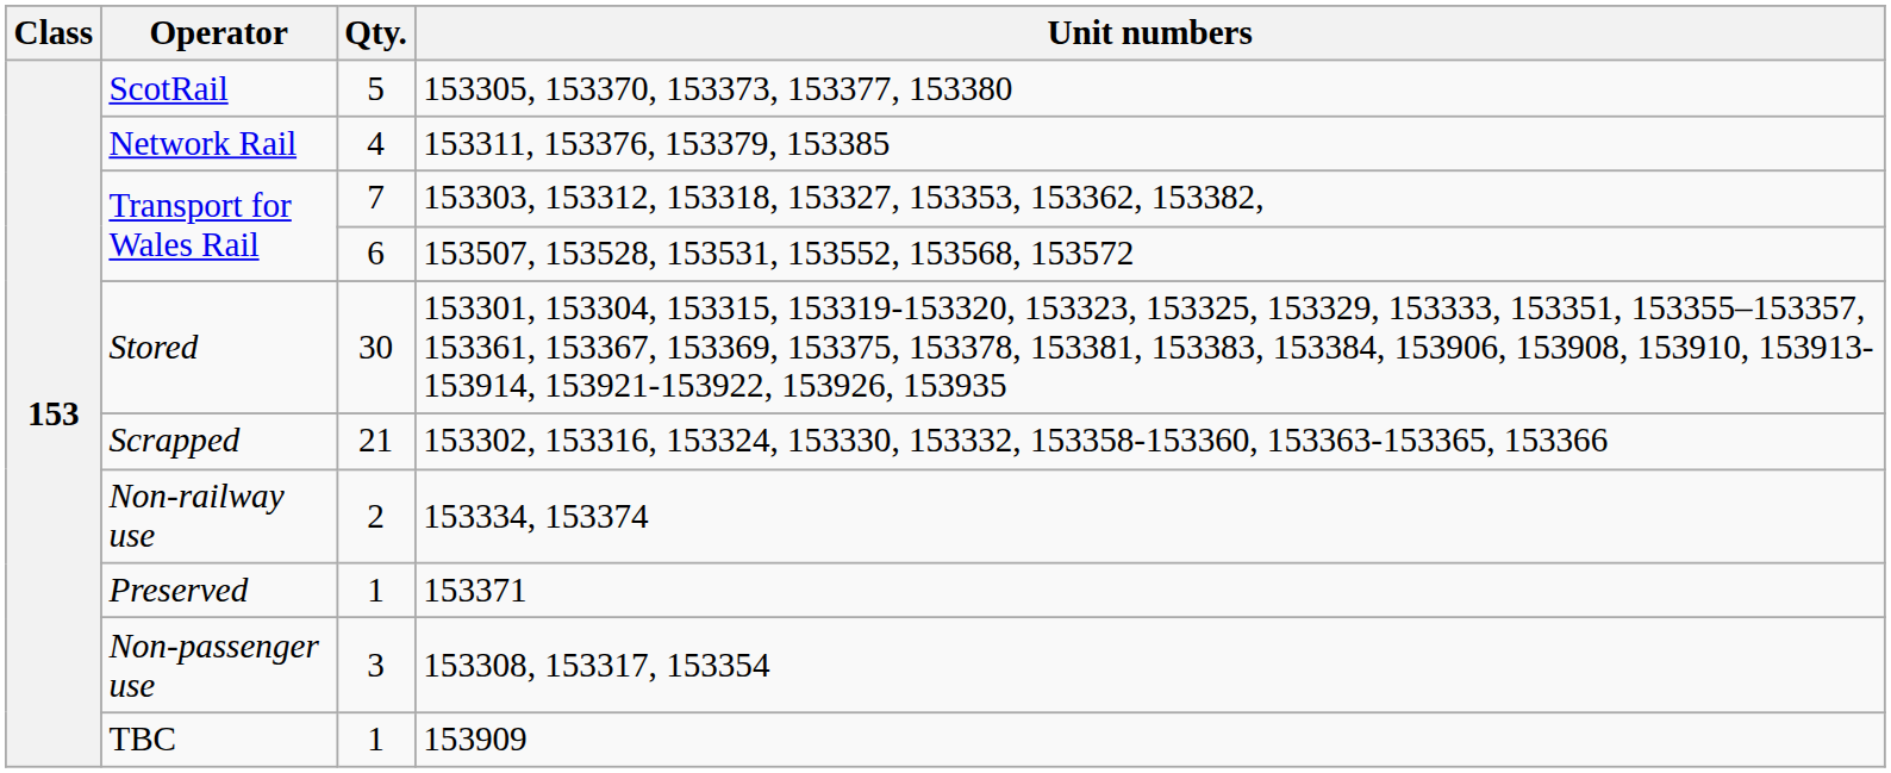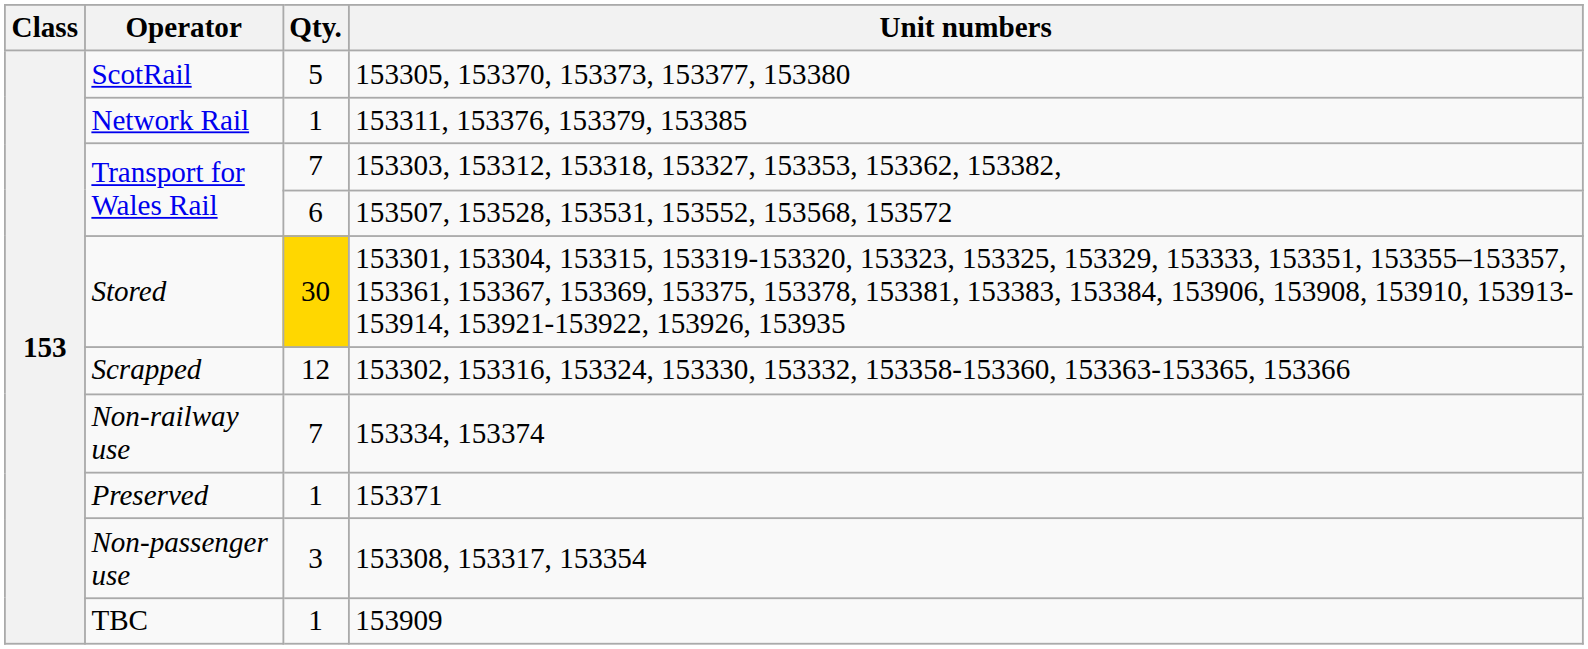 <table class="wikitable">
 <tr>
 <th>Class</th>
 <th>Operator</th>
 <th>Qty.</th>
 <th>Unit numbers</th>
 </tr>
 <tr>
 <th rowspan="10">153</th>
 <td><a href='#'>ScotRail</a></td>
 <td align=center>5</td>
 <td>153305, 153370, 153373, 153377, 153380</td>
 </tr>
 <tr>
 <td><a href='#'>Network Rail</a></td>
-<td align=center>4</td>
+<td align=center>1</td>
 <td>153311, 153376, 153379, 153385</td>
 </tr>
 <tr>
 <td rowspan="2"><a href='#'>Transport for Wales Rail</a></td>
 <td align=center>7</td>
 <td>153303, 153312, 153318, 153327, 153353, 153362, 153382,</td>
 </tr>
 <tr>
 <td align="center">6</td>
 <td>153507, 153528, 153531, 153552, 153568, 153572</td>
 </tr>
 <tr>
 <td><em>Stored</em></td>
-<td align="center">30</td>
+<td align="center" style="background: gold;">30</td>
 <td>153301, 153304, 153315, 153319-153320, 153323, 153325, 153329, 153333, 153351, 153355–153357, 153361, 153367, 153369, 153375, 153378, 153381, 153383, 153384, 153906, 153908, 153910, 153913-153914, 153921-153922, 153926, 153935</td>
 </tr>
 <tr>
 <td><em>Scrapped</em></td>
-<td align=center>21</td>
+<td align=center>12</td>
 <td>153302, 153316, 153324, 153330, 153332, 153358-153360, 153363-153365, 153366</td>
 </tr>
 <tr>
 <td><em>Non-railway use</em></td>
-<td align=center>2</td>
+<td align=center>7</td>
 <td>153334, 153374</td>
 </tr>
 <tr>
 <td><em>Preserved</em></td>
 <td align=center>1</td>
 <td>153371</td>
 </tr>
 <tr>
 <td><em>Non-passenger use</em></td>
 <td align=center>3</td>
 <td>153308, 153317, 153354</td>
 </tr>
 <tr>
 <td>TBC</td>
 <td align="center">1</td>
 <td>153909</td>
 </tr>
 </table>
